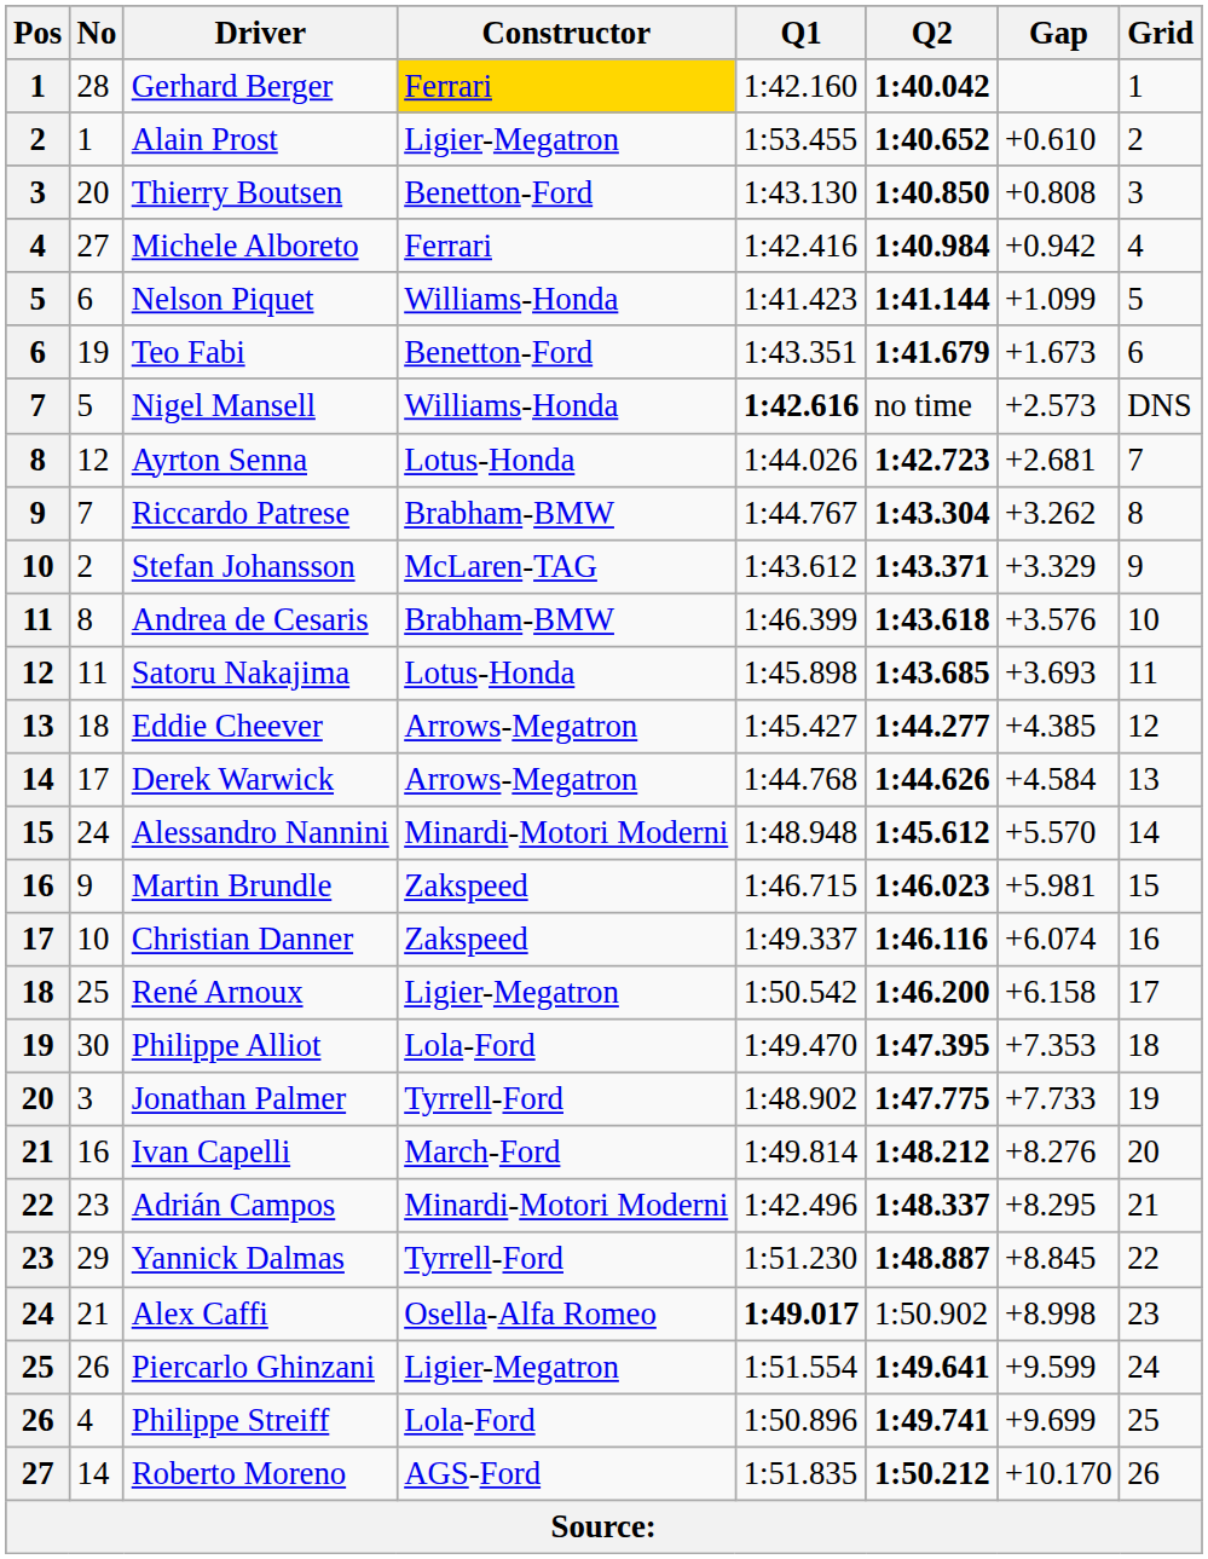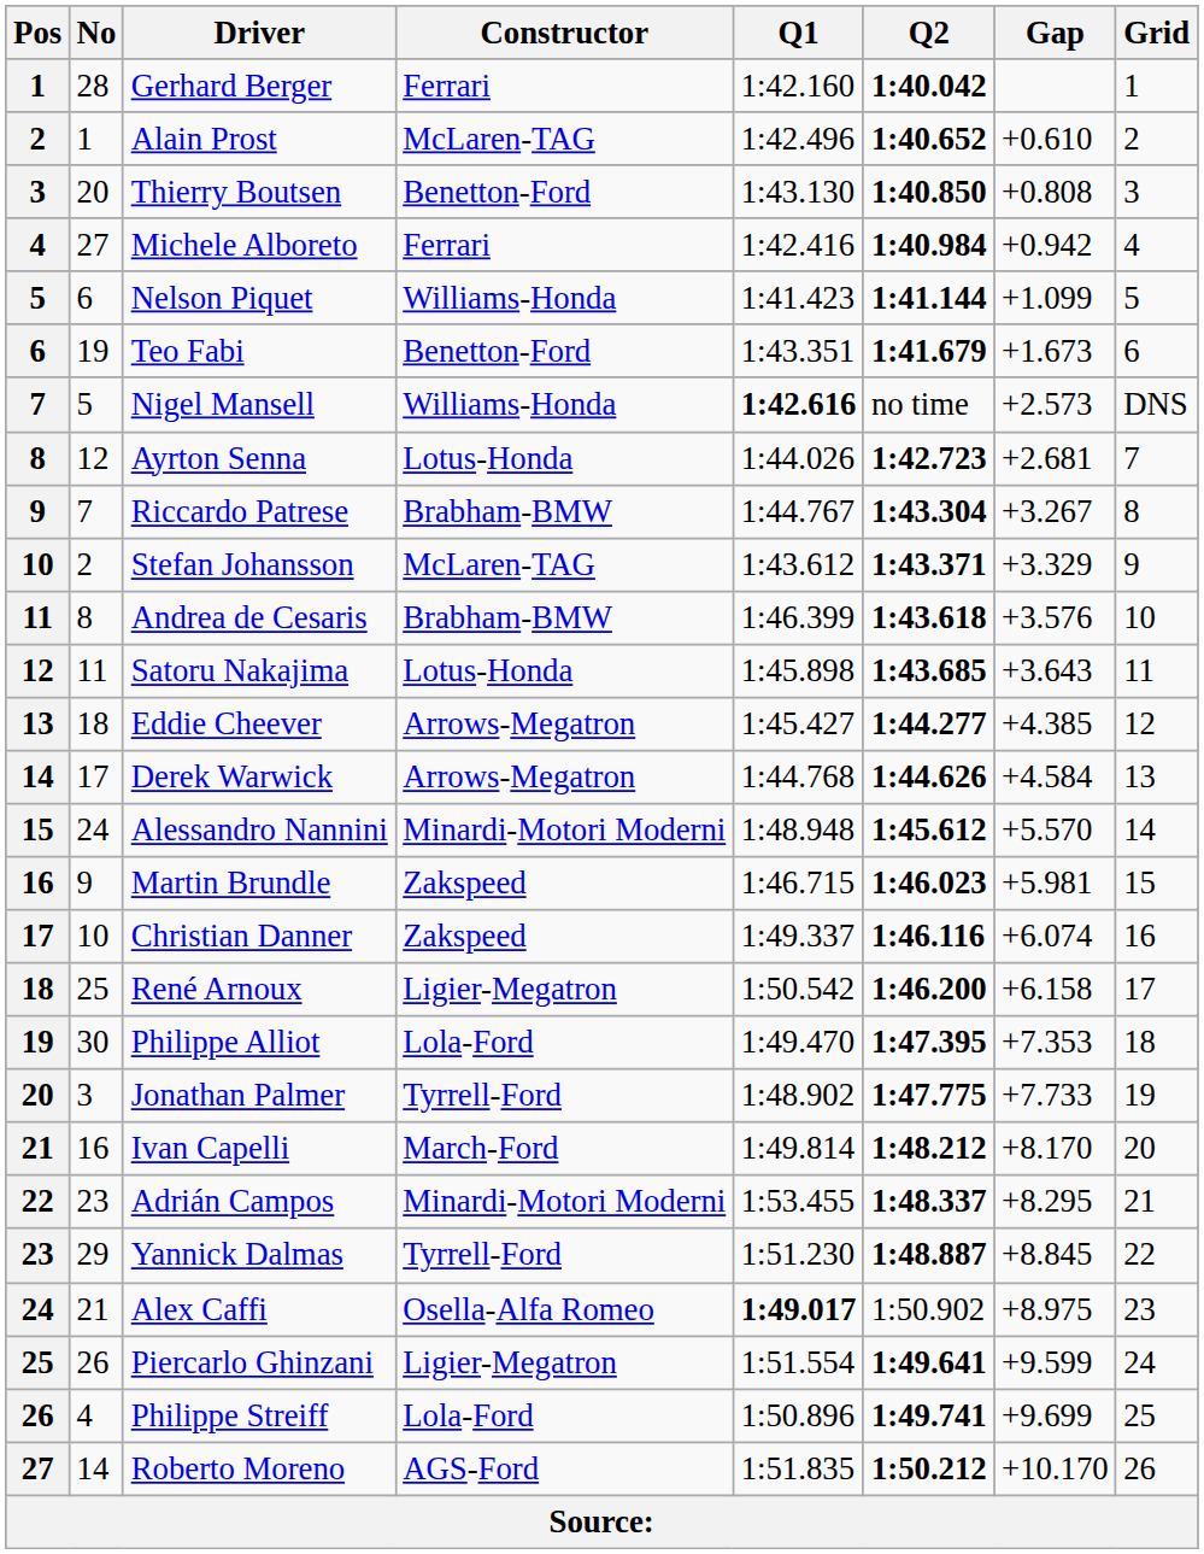 <table class="wikitable sortable" style="font-size: 95%;">
 <tr>
 <th>Pos</th>
 <th>No</th>
 <th>Driver</th>
 <th>Constructor</th>
 <th>Q1</th>
 <th>Q2</th>
 <th>Gap</th>
 <th>Grid</th>
 </tr>
 <tr>
 <th>1</th>
 <td>28</td>
 <td> <a href='#'>Gerhard Berger</a></td>
-<td style="background: gold;"><a href='#'>Ferrari</a></td>
+<td><a href='#'>Ferrari</a></td>
 <td>1:42.160</td>
 <td><strong>1:40.042</strong></td>
 <td></td>
 <td>1</td>
 </tr>
 <tr>
 <th>2</th>
 <td>1</td>
 <td> <a href='#'>Alain Prost</a></td>
-<td><a href='#'>Ligier</a>-<a href='#'>Megatron</a></td>
-<td>1:53.455</td>
+<td><a href='#'>McLaren</a>-<a href='#'>TAG</a></td>
+<td>1:42.496</td>
 <td><strong>1:40.652</strong></td>
 <td>+0.610</td>
 <td>2</td>
 </tr>
 <tr>
 <th>3</th>
 <td>20</td>
 <td> <a href='#'>Thierry Boutsen</a></td>
 <td><a href='#'>Benetton</a>-<a href='#'>Ford</a></td>
 <td>1:43.130</td>
 <td><strong>1:40.850</strong></td>
 <td>+0.808</td>
 <td>3</td>
 </tr>
 <tr>
 <th>4</th>
 <td>27</td>
 <td> <a href='#'>Michele Alboreto</a></td>
 <td><a href='#'>Ferrari</a></td>
 <td>1:42.416</td>
 <td><strong>1:40.984</strong></td>
 <td>+0.942</td>
 <td>4</td>
 </tr>
 <tr>
 <th>5</th>
 <td>6</td>
 <td> <a href='#'>Nelson Piquet</a></td>
 <td><a href='#'>Williams</a>-<a href='#'>Honda</a></td>
 <td>1:41.423</td>
 <td><strong>1:41.144</strong></td>
 <td>+1.099</td>
 <td>5</td>
 </tr>
 <tr>
 <th>6</th>
 <td>19</td>
 <td> <a href='#'>Teo Fabi</a></td>
 <td><a href='#'>Benetton</a>-<a href='#'>Ford</a></td>
 <td>1:43.351</td>
 <td><strong>1:41.679</strong></td>
 <td>+1.673</td>
 <td>6</td>
 </tr>
 <tr>
 <th>7</th>
 <td>5</td>
 <td> <a href='#'>Nigel Mansell</a></td>
 <td><a href='#'>Williams</a>-<a href='#'>Honda</a></td>
 <td><strong>1:42.616</strong></td>
 <td>no time</td>
 <td>+2.573</td>
 <td>DNS</td>
 </tr>
 <tr>
 <th>8</th>
 <td>12</td>
 <td> <a href='#'>Ayrton Senna</a></td>
 <td><a href='#'>Lotus</a>-<a href='#'>Honda</a></td>
 <td>1:44.026</td>
 <td><strong>1:42.723</strong></td>
 <td>+2.681</td>
 <td>7</td>
 </tr>
 <tr>
 <th>9</th>
 <td>7</td>
 <td> <a href='#'>Riccardo Patrese</a></td>
 <td><a href='#'>Brabham</a>-<a href='#'>BMW</a></td>
 <td>1:44.767</td>
 <td><strong>1:43.304</strong></td>
-<td>+3.262</td>
+<td>+3.267</td>
 <td>8</td>
 </tr>
 <tr>
 <th>10</th>
 <td>2</td>
 <td> <a href='#'>Stefan Johansson</a></td>
 <td><a href='#'>McLaren</a>-<a href='#'>TAG</a></td>
 <td>1:43.612</td>
 <td><strong>1:43.371</strong></td>
 <td>+3.329</td>
 <td>9</td>
 </tr>
 <tr>
 <th>11</th>
 <td>8</td>
 <td> <a href='#'>Andrea de Cesaris</a></td>
 <td><a href='#'>Brabham</a>-<a href='#'>BMW</a></td>
 <td>1:46.399</td>
 <td><strong>1:43.618</strong></td>
 <td>+3.576</td>
 <td>10</td>
 </tr>
 <tr>
 <th>12</th>
 <td>11</td>
 <td> <a href='#'>Satoru Nakajima</a></td>
 <td><a href='#'>Lotus</a>-<a href='#'>Honda</a></td>
 <td>1:45.898</td>
 <td><strong>1:43.685</strong></td>
-<td>+3.693</td>
+<td>+3.643</td>
 <td>11</td>
 </tr>
 <tr>
 <th>13</th>
 <td>18</td>
 <td> <a href='#'>Eddie Cheever</a></td>
 <td><a href='#'>Arrows</a>-<a href='#'>Megatron</a></td>
 <td>1:45.427</td>
 <td><strong>1:44.277</strong></td>
 <td>+4.385</td>
 <td>12</td>
 </tr>
 <tr>
 <th>14</th>
 <td>17</td>
 <td> <a href='#'>Derek Warwick</a></td>
 <td><a href='#'>Arrows</a>-<a href='#'>Megatron</a></td>
 <td>1:44.768</td>
 <td><strong>1:44.626</strong></td>
 <td>+4.584</td>
 <td>13</td>
 </tr>
 <tr>
 <th>15</th>
 <td>24</td>
 <td> <a href='#'>Alessandro Nannini</a></td>
 <td><a href='#'>Minardi</a>-<a href='#'>Motori Moderni</a></td>
 <td>1:48.948</td>
 <td><strong>1:45.612</strong></td>
 <td>+5.570</td>
 <td>14</td>
 </tr>
 <tr>
 <th>16</th>
 <td>9</td>
 <td> <a href='#'>Martin Brundle</a></td>
 <td><a href='#'>Zakspeed</a></td>
 <td>1:46.715</td>
 <td><strong>1:46.023</strong></td>
 <td>+5.981</td>
 <td>15</td>
 </tr>
 <tr>
 <th>17</th>
 <td>10</td>
 <td> <a href='#'>Christian Danner</a></td>
 <td><a href='#'>Zakspeed</a></td>
 <td>1:49.337</td>
 <td><strong>1:46.116</strong></td>
 <td>+6.074</td>
 <td>16</td>
 </tr>
 <tr>
 <th>18</th>
 <td>25</td>
 <td> <a href='#'>René Arnoux</a></td>
 <td><a href='#'>Ligier</a>-<a href='#'>Megatron</a></td>
 <td>1:50.542</td>
 <td><strong>1:46.200</strong></td>
 <td>+6.158</td>
 <td>17</td>
 </tr>
 <tr>
 <th>19</th>
 <td>30</td>
 <td> <a href='#'>Philippe Alliot</a></td>
 <td><a href='#'>Lola</a>-<a href='#'>Ford</a></td>
 <td>1:49.470</td>
 <td><strong>1:47.395</strong></td>
 <td>+7.353</td>
 <td>18</td>
 </tr>
 <tr>
 <th>20</th>
 <td>3</td>
 <td> <a href='#'>Jonathan Palmer</a></td>
 <td><a href='#'>Tyrrell</a>-<a href='#'>Ford</a></td>
 <td>1:48.902</td>
 <td><strong>1:47.775</strong></td>
 <td>+7.733</td>
 <td>19</td>
 </tr>
 <tr>
 <th>21</th>
 <td>16</td>
 <td> <a href='#'>Ivan Capelli</a></td>
 <td><a href='#'>March</a>-<a href='#'>Ford</a></td>
 <td>1:49.814</td>
 <td><strong>1:48.212</strong></td>
-<td>+8.276</td>
+<td>+8.170</td>
 <td>20</td>
 </tr>
 <tr>
 <th>22</th>
 <td>23</td>
 <td> <a href='#'>Adrián Campos</a></td>
 <td><a href='#'>Minardi</a>-<a href='#'>Motori Moderni</a></td>
-<td>1:42.496</td>
+<td>1:53.455</td>
 <td><strong>1:48.337</strong></td>
 <td>+8.295</td>
 <td>21</td>
 </tr>
 <tr>
 <th>23</th>
 <td>29</td>
 <td> <a href='#'>Yannick Dalmas</a></td>
 <td><a href='#'>Tyrrell</a>-<a href='#'>Ford</a></td>
 <td>1:51.230</td>
 <td><strong>1:48.887</strong></td>
 <td>+8.845</td>
 <td>22</td>
 </tr>
 <tr>
 <th>24</th>
 <td>21</td>
 <td> <a href='#'>Alex Caffi</a></td>
 <td><a href='#'>Osella</a>-<a href='#'>Alfa Romeo</a></td>
 <td><strong>1:49.017</strong></td>
 <td>1:50.902</td>
-<td>+8.998</td>
+<td>+8.975</td>
 <td>23</td>
 </tr>
 <tr>
 <th>25</th>
 <td>26</td>
 <td> <a href='#'>Piercarlo Ghinzani</a></td>
 <td><a href='#'>Ligier</a>-<a href='#'>Megatron</a></td>
 <td>1:51.554</td>
 <td><strong>1:49.641</strong></td>
 <td>+9.599</td>
 <td>24</td>
 </tr>
 <tr>
 <th>26</th>
 <td>4</td>
 <td> <a href='#'>Philippe Streiff</a></td>
 <td><a href='#'>Lola</a>-<a href='#'>Ford</a></td>
 <td>1:50.896</td>
 <td><strong>1:49.741</strong></td>
 <td>+9.699</td>
 <td>25</td>
 </tr>
 <tr>
 <th>27</th>
 <td>14</td>
 <td> <a href='#'>Roberto Moreno</a></td>
 <td><a href='#'>AGS</a>-<a href='#'>Ford</a></td>
 <td>1:51.835</td>
 <td><strong>1:50.212</strong></td>
 <td>+10.170</td>
 <td>26</td>
 </tr>
 <tr>
 <th colspan="8">Source:</th>
 </tr>
 </table>
